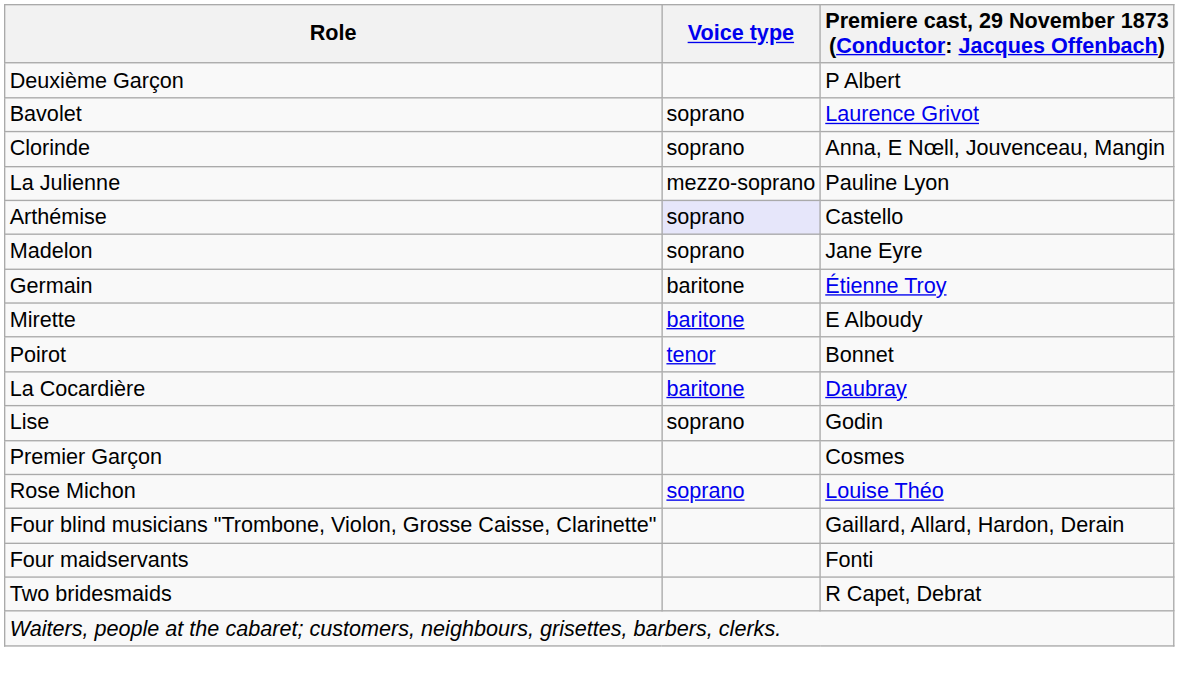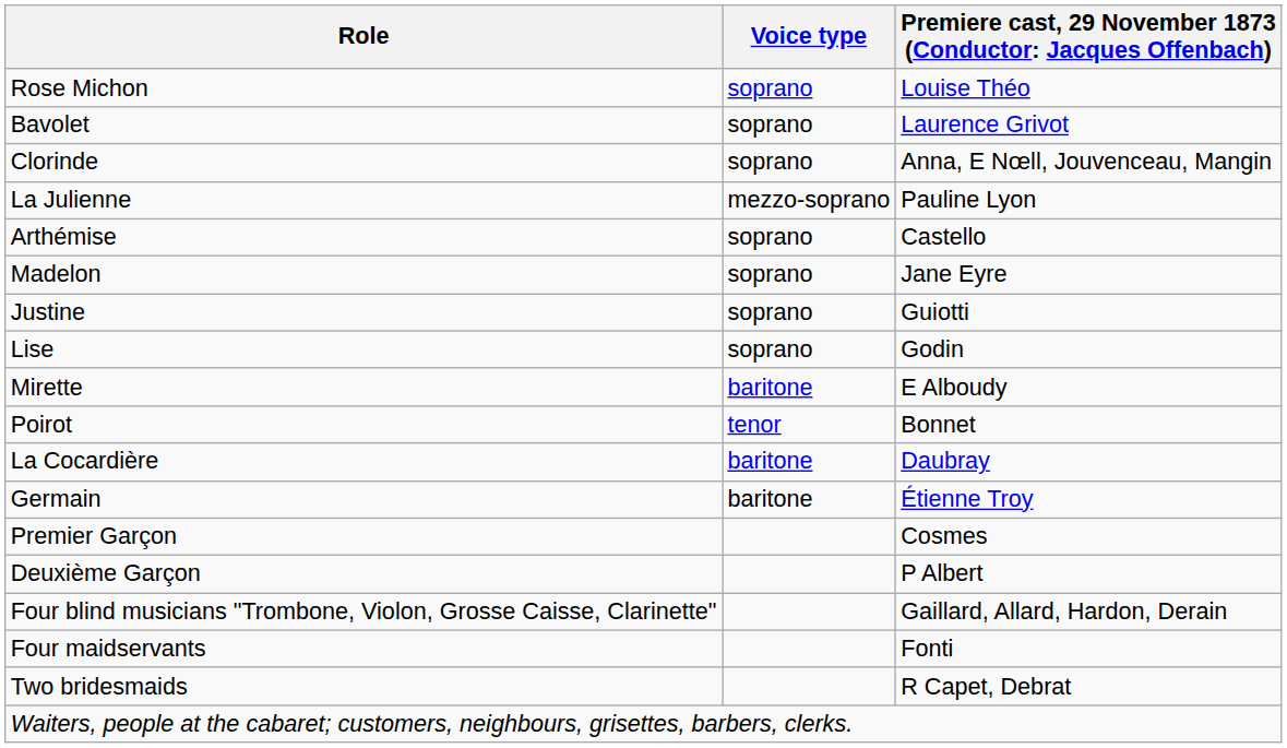 <table class="wikitable">
 <tr>
 <th>Role</th>
 <th><a href='#'>Voice type</a></th>
 <th>Premiere cast, 29 November 1873<br>(<a href='#'>Conductor</a>: <a href='#'>Jacques Offenbach</a>)</th>
 </tr>
 <tr>
-<td>Deuxième Garçon</td>
-<td></td>
-<td>P Albert</td>
+<td>Rose Michon</td>
+<td><a href='#'>soprano</a></td>
+<td><a href='#'>Louise Théo</a></td>
 </tr>
 <tr>
 <td>Bavolet</td>
 <td>soprano</td>
 <td><a href='#'>Laurence Grivot</a></td>
 </tr>
 <tr>
 <td>Clorinde</td>
 <td>soprano</td>
 <td>Anna, E Nœll, Jouvenceau, Mangin</td>
 </tr>
 <tr>
 <td>La Julienne</td>
 <td>mezzo-soprano</td>
 <td>Pauline Lyon</td>
 </tr>
 <tr>
 <td>Arthémise</td>
-<td style="background: lavender;">soprano</td>
+<td>soprano</td>
 <td>Castello</td>
 </tr>
 <tr>
 <td>Madelon</td>
 <td>soprano</td>
 <td>Jane Eyre</td>
 </tr>
 <tr>
-<td>Germain</td>
-<td>baritone</td>
-<td><a href='#'>Étienne Troy</a></td>
+<td>Justine</td>
+<td>soprano</td>
+<td>Guiotti</td>
+</tr>
+<tr>
+<td>Lise</td>
+<td>soprano</td>
+<td>Godin</td>
 </tr>
 <tr>
 <td>Mirette</td>
 <td><a href='#'>baritone</a></td>
 <td>E Alboudy</td>
 </tr>
 <tr>
 <td>Poirot</td>
 <td><a href='#'>tenor</a></td>
 <td>Bonnet</td>
 </tr>
 <tr>
 <td>La Cocardière</td>
 <td><a href='#'>baritone</a></td>
 <td><a href='#'>Daubray</a></td>
 </tr>
 <tr>
-<td>Lise</td>
-<td>soprano</td>
-<td>Godin</td>
+<td>Germain</td>
+<td>baritone</td>
+<td><a href='#'>Étienne Troy</a></td>
 </tr>
 <tr>
 <td>Premier Garçon</td>
 <td></td>
 <td>Cosmes</td>
 </tr>
 <tr>
-<td>Rose Michon</td>
-<td><a href='#'>soprano</a></td>
-<td><a href='#'>Louise Théo</a></td>
+<td>Deuxième Garçon</td>
+<td></td>
+<td>P Albert</td>
 </tr>
 <tr>
 <td>Four blind musicians "Trombone, Violon, Grosse Caisse, Clarinette"</td>
 <td></td>
 <td>Gaillard, Allard, Hardon, Derain</td>
 </tr>
 <tr>
 <td>Four maidservants</td>
 <td></td>
 <td>Fonti</td>
 </tr>
 <tr>
 <td>Two bridesmaids</td>
 <td></td>
 <td>R Capet, Debrat</td>
 </tr>
 <tr>
 <td colspan="3"><em>Waiters, people at the cabaret; customers, neighbours, grisettes, barbers, clerks.</em></td>
 </tr>
 </table>
